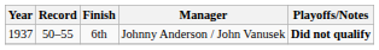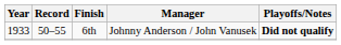 <table class="wikitable">
 <tr>
 <th>Year</th>
 <th>Record</th>
 <th>Finish</th>
 <th>Manager</th>
 <th>Playoffs/Notes</th>
 </tr>
 <tr align=center>
-<td>1937</td>
+<td>1933</td>
 <td>50–55</td>
 <td>6th</td>
 <td>Johnny Anderson / John Vanusek</td>
 <td><strong>Did not qualify</strong></td>
 </tr>
 <tr align=center>
 </tr>
 </table>
